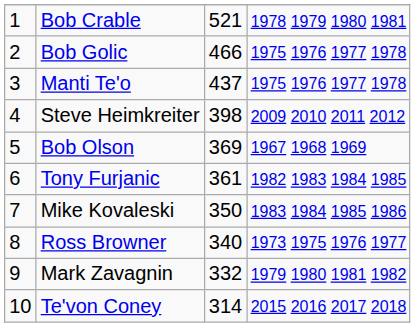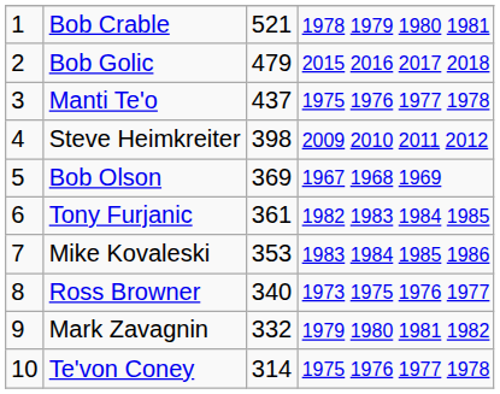 <table class="wikitable">
 <tr>
 </tr>
 <tr>
 <td>1</td>
 <td><a href='#'>Bob Crable</a></td>
 <td>521</td>
 <td style="font-size:80%;"><a href='#'>1978</a> <a href='#'>1979</a> <a href='#'>1980</a> <a href='#'>1981</a></td>
 </tr>
 <tr>
 <td>2</td>
 <td><a href='#'>Bob Golic</a></td>
-<td>466</td>
-<td style="font-size:80%;"><a href='#'>1975</a> <a href='#'>1976</a> <a href='#'>1977</a> <a href='#'>1978</a></td>
+<td>479</td>
+<td style="font-size:80%;"><a href='#'>2015</a> <a href='#'>2016</a> <a href='#'>2017</a> <a href='#'>2018</a></td>
 </tr>
 <tr>
 <td>3</td>
 <td><a href='#'>Manti Te'o</a></td>
 <td>437</td>
 <td style="font-size:80%;"><a href='#'>1975</a> <a href='#'>1976</a> <a href='#'>1977</a> <a href='#'>1978</a></td>
 </tr>
 <tr>
 <td>4</td>
 <td>Steve Heimkreiter</td>
 <td>398</td>
 <td style="font-size:80%;"><a href='#'>2009</a> <a href='#'>2010</a> <a href='#'>2011</a> <a href='#'>2012</a></td>
 </tr>
 <tr>
 <td>5</td>
 <td><a href='#'>Bob Olson</a></td>
 <td>369</td>
 <td style="font-size:80%;"><a href='#'>1967</a> <a href='#'>1968</a> <a href='#'>1969</a></td>
 </tr>
 <tr>
 <td>6</td>
 <td><a href='#'>Tony Furjanic</a></td>
 <td>361</td>
 <td style="font-size:80%;"><a href='#'>1982</a> <a href='#'>1983</a> <a href='#'>1984</a> <a href='#'>1985</a></td>
 </tr>
 <tr>
 <td>7</td>
 <td>Mike Kovaleski</td>
-<td>350</td>
+<td>353</td>
 <td style="font-size:80%;"><a href='#'>1983</a> <a href='#'>1984</a> <a href='#'>1985</a> <a href='#'>1986</a></td>
 </tr>
 <tr>
 <td>8</td>
 <td><a href='#'>Ross Browner</a></td>
 <td>340</td>
 <td style="font-size:80%;"><a href='#'>1973</a> <a href='#'>1975</a> <a href='#'>1976</a> <a href='#'>1977</a></td>
 </tr>
 <tr>
 <td>9</td>
 <td>Mark Zavagnin</td>
 <td>332</td>
 <td style="font-size:80%;"><a href='#'>1979</a> <a href='#'>1980</a> <a href='#'>1981</a> <a href='#'>1982</a></td>
 </tr>
 <tr>
 <td>10</td>
 <td><a href='#'>Te'von Coney</a></td>
 <td>314</td>
-<td style="font-size:80%;"><a href='#'>2015</a> <a href='#'>2016</a> <a href='#'>2017</a> <a href='#'>2018</a></td>
+<td style="font-size:80%;"><a href='#'>1975</a> <a href='#'>1976</a> <a href='#'>1977</a> <a href='#'>1978</a></td>
 </tr>
 </table>
